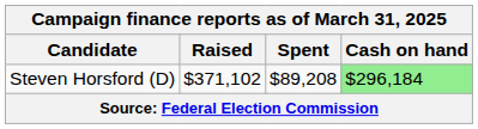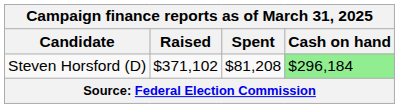 <table class="wikitable sortable">
 <tr>
 <th colspan=4>Campaign finance reports as of March 31, 2025</th>
 </tr>
 <tr style="text-align:center;">
 <th>Candidate</th>
 <th>Raised</th>
 <th>Spent</th>
 <th>Cash on hand</th>
 </tr>
 <tr>
 <td>Steven Horsford (D)</td>
 <td>$371,102</td>
-<td>$89,208</td>
+<td>$81,208</td>
 <td style="background: lightgreen;">$296,184</td>
 </tr>
 <tr>
 <th colspan="4"><small>Source: <a href='#'>Federal Election Commission</a></small></th>
 </tr>
 </table>
